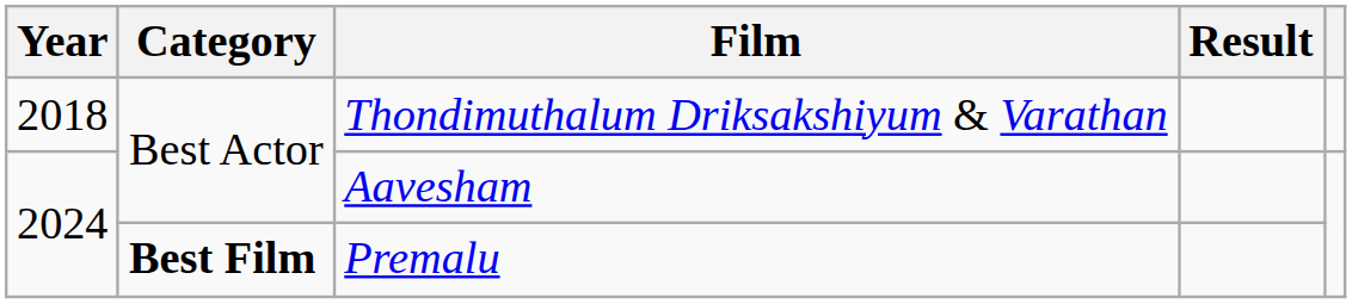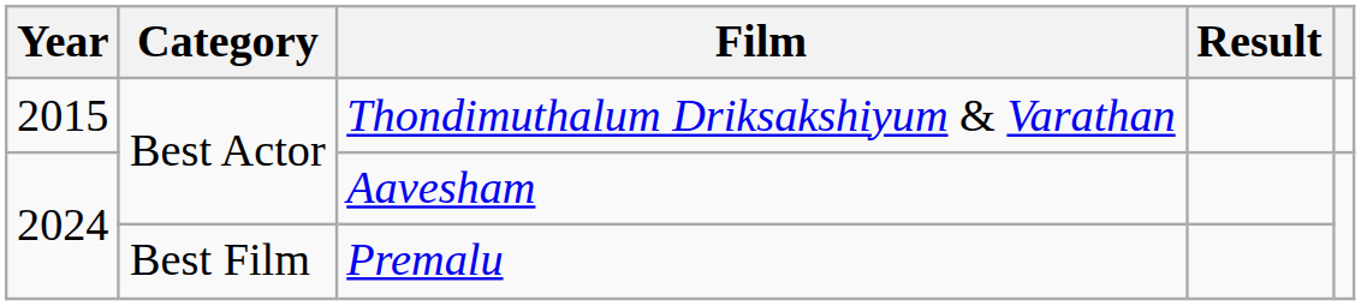 <table class="wikitable sortable plainrowheaders">
 <tr>
 <th scope="col">Year</th>
 <th scope="col">Category</th>
 <th scope="col">Film</th>
 <th scope="col">Result</th>
 <th scope="col" class="unsortable"></th>
 </tr>
 <tr>
-<td>2018</td>
+<td>2015</td>
 <td rowspan="2">Best Actor</td>
 <td><em><a href='#'>Thondimuthalum Driksakshiyum</a></em> & <em><a href='#'>Varathan</a></em></td>
 <td></td>
 <td></td>
 </tr>
 <tr>
 <td rowspan="2">2024</td>
 <td><em><a href='#'>Aavesham</a></em></td>
 <td></td>
 <td rowspan="2"></td>
 </tr>
 <tr>
-<td><strong>Best Film</strong></td>
+<td>Best Film</td>
 <td><em><a href='#'>Premalu</a></em></td>
 <td></td>
 </tr>
 </table>
